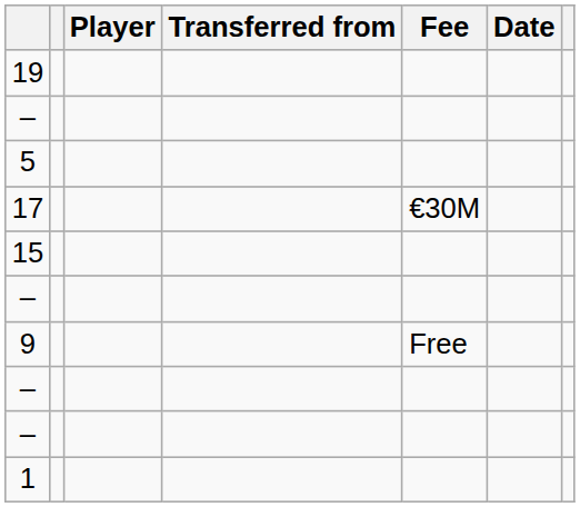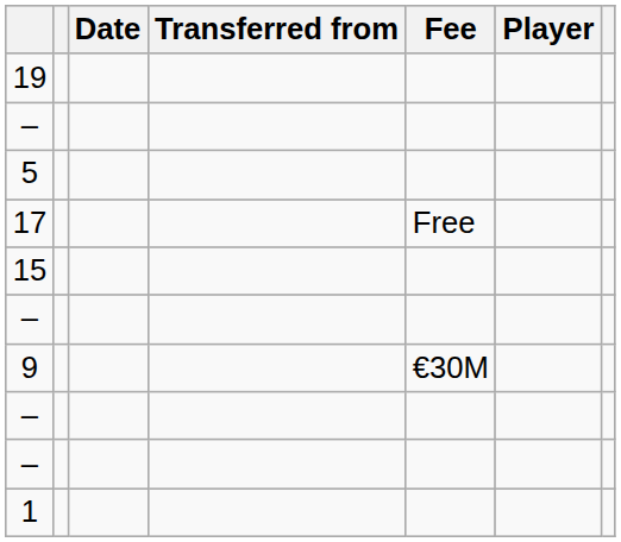 <table class="wikitable plainrowheaders sortable">
 <tr>
 <th scope=col></th>
 <th scope=col></th>
-<th scope=col>Player</th>
+<th scope=col>Date</th>
 <th scope=col>Transferred from</th>
 <th scope=col>Fee</th>
-<th scope=col>Date</th>
+<th scope=col>Player</th>
 <th scope=col class=unsortable></th>
 </tr>
 <tr>
 <td align=center>19</td>
 <td align=center></td>
 <td></td>
 <td></td>
 <td></td>
 <td></td>
 <td></td>
 </tr>
 <tr>
 <td align=center>–</td>
 <td align=center></td>
 <td></td>
 <td></td>
 <td></td>
 <td></td>
 <td></td>
 </tr>
 <tr>
 <td align=center>5</td>
 <td align=center></td>
 <td></td>
 <td></td>
 <td></td>
 <td></td>
 <td></td>
 </tr>
 <tr>
 <td align=center>17</td>
 <td align=center></td>
 <td></td>
 <td></td>
-<td>€30M</td>
+<td>Free</td>
 <td></td>
 <td></td>
 </tr>
 <tr>
 <td align=center>15</td>
 <td align=center></td>
 <td></td>
 <td></td>
 <td></td>
 <td></td>
 <td></td>
 </tr>
 <tr>
 <td align=center>–</td>
 <td align=center></td>
 <td></td>
 <td></td>
 <td></td>
 <td></td>
 <td></td>
 </tr>
 <tr>
 <td align=center>9</td>
 <td align=center></td>
 <td></td>
 <td></td>
-<td>Free</td>
+<td>€30M</td>
 <td></td>
 <td></td>
 </tr>
 <tr>
 <td align=center>–</td>
 <td align=center></td>
 <td></td>
 <td></td>
 <td></td>
 <td></td>
 <td></td>
 </tr>
 <tr>
 <td align=center>–</td>
 <td align=center></td>
 <td></td>
 <td></td>
 <td></td>
 <td></td>
 <td></td>
 </tr>
 <tr>
 <td align=center>1</td>
 <td align=center></td>
 <td></td>
 <td></td>
 <td></td>
 <td></td>
 <td></td>
 </tr>
 </table>
